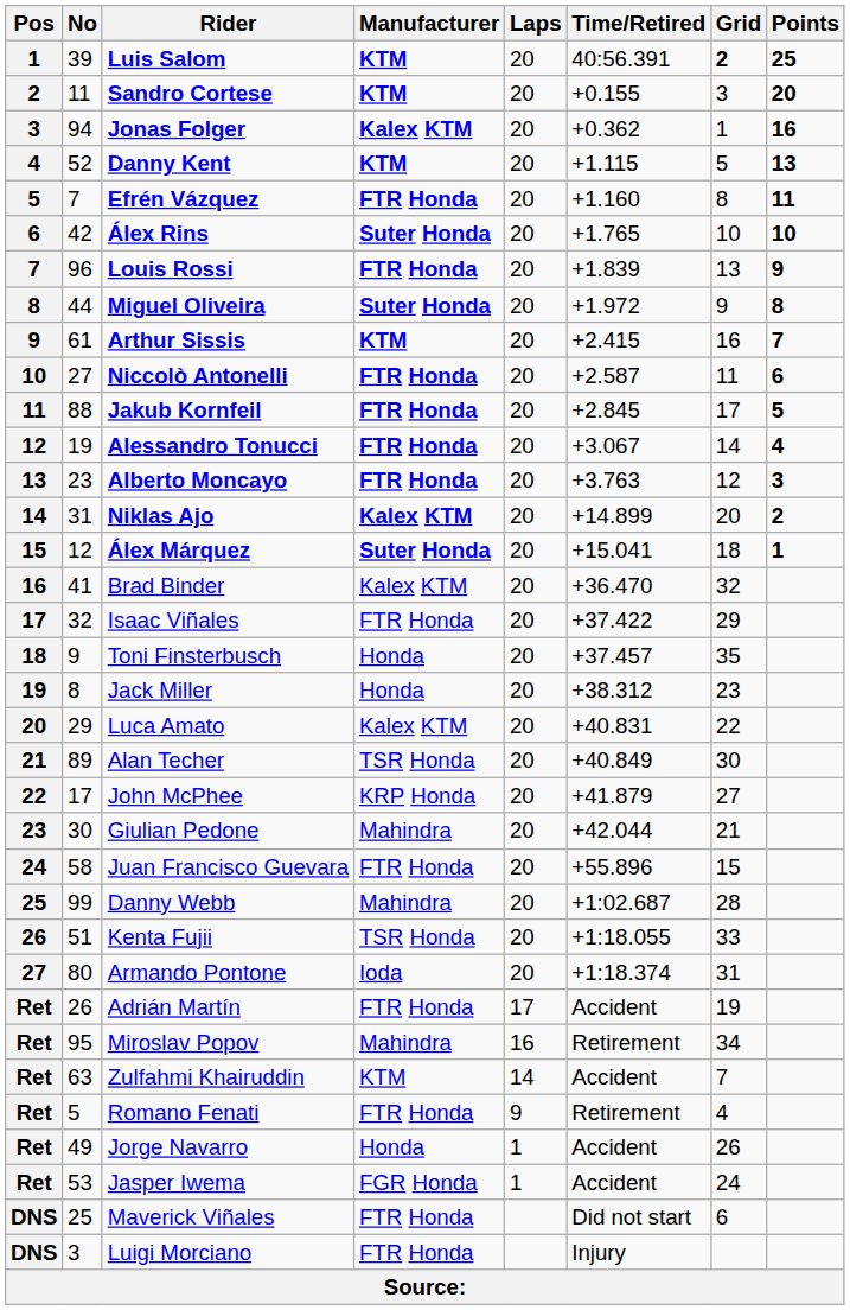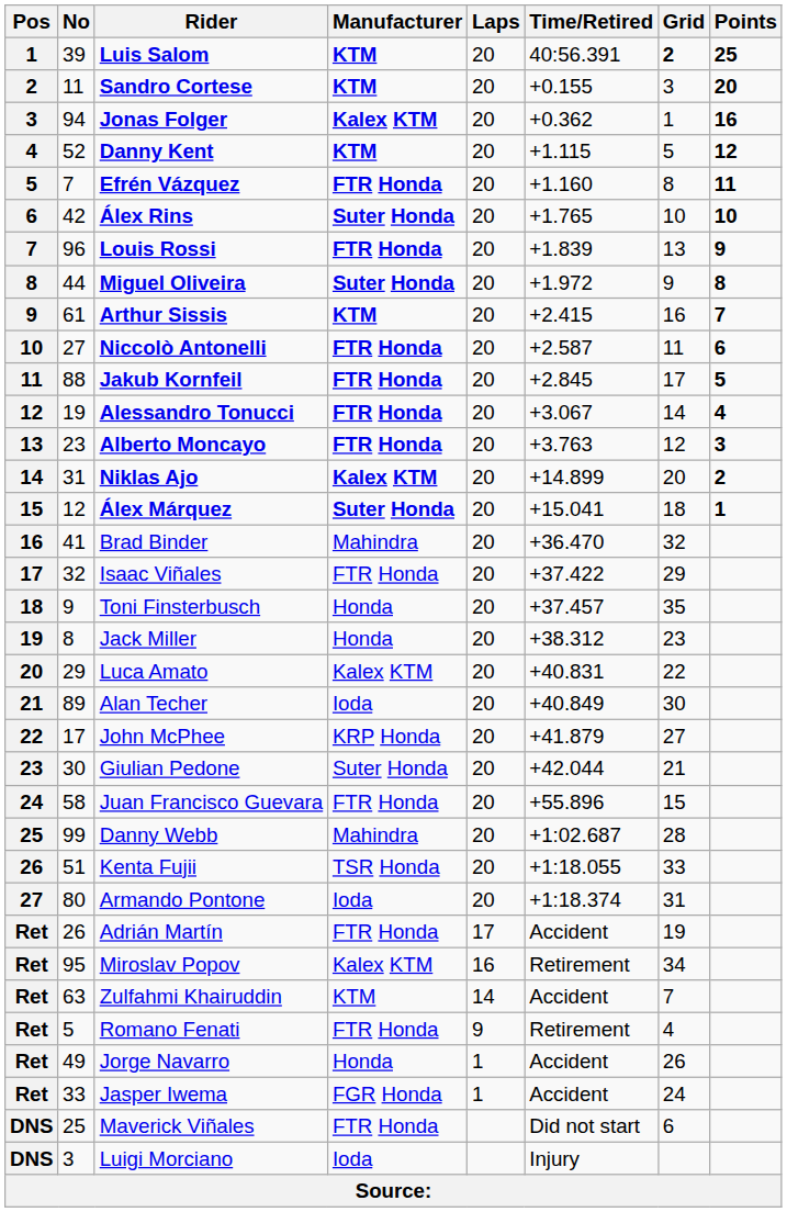 <table class="wikitable" style="font-size: 95%;">
 <tr>
 <th>Pos</th>
 <th>No</th>
 <th>Rider</th>
 <th>Manufacturer</th>
 <th>Laps</th>
 <th>Time/Retired</th>
 <th>Grid</th>
 <th>Points</th>
 </tr>
 <tr>
 <th>1</th>
 <td>39</td>
 <td> <strong><a href='#'>Luis Salom</a></strong></td>
 <td><strong><a href='#'>KTM</a></strong></td>
 <td>20</td>
 <td>40:56.391</td>
 <td><strong>2</strong></td>
 <td><strong>25</strong></td>
 </tr>
 <tr>
 <th>2</th>
 <td>11</td>
 <td> <strong><a href='#'>Sandro Cortese</a></strong></td>
 <td><strong><a href='#'>KTM</a></strong></td>
 <td>20</td>
 <td>+0.155</td>
 <td>3</td>
 <td><strong>20</strong></td>
 </tr>
 <tr>
 <th>3</th>
 <td>94</td>
 <td> <strong><a href='#'>Jonas Folger</a></strong></td>
 <td><strong><a href='#'>Kalex</a> <a href='#'>KTM</a></strong></td>
 <td>20</td>
 <td>+0.362</td>
 <td>1</td>
 <td><strong>16</strong></td>
 </tr>
 <tr>
 <th>4</th>
 <td>52</td>
 <td> <strong><a href='#'>Danny Kent</a></strong></td>
 <td><strong><a href='#'>KTM</a></strong></td>
 <td>20</td>
 <td>+1.115</td>
 <td>5</td>
-<td><strong>13</strong></td>
+<td><strong>12</strong></td>
 </tr>
 <tr>
 <th>5</th>
 <td>7</td>
 <td> <strong><a href='#'>Efrén Vázquez</a></strong></td>
 <td><strong><a href='#'>FTR</a> <a href='#'>Honda</a></strong></td>
 <td>20</td>
 <td>+1.160</td>
 <td>8</td>
 <td><strong>11</strong></td>
 </tr>
 <tr>
 <th>6</th>
 <td>42</td>
 <td> <strong><a href='#'>Álex Rins</a></strong></td>
 <td><strong><a href='#'>Suter</a> <a href='#'>Honda</a></strong></td>
 <td>20</td>
 <td>+1.765</td>
 <td>10</td>
 <td><strong>10</strong></td>
 </tr>
 <tr>
 <th>7</th>
 <td>96</td>
 <td> <strong><a href='#'>Louis Rossi</a></strong></td>
 <td><strong><a href='#'>FTR</a> <a href='#'>Honda</a></strong></td>
 <td>20</td>
 <td>+1.839</td>
 <td>13</td>
 <td><strong>9</strong></td>
 </tr>
 <tr>
 <th>8</th>
 <td>44</td>
 <td> <strong><a href='#'>Miguel Oliveira</a></strong></td>
 <td><strong><a href='#'>Suter</a> <a href='#'>Honda</a></strong></td>
 <td>20</td>
 <td>+1.972</td>
 <td>9</td>
 <td><strong>8</strong></td>
 </tr>
 <tr>
 <th>9</th>
 <td>61</td>
 <td> <strong><a href='#'>Arthur Sissis</a></strong></td>
 <td><strong><a href='#'>KTM</a></strong></td>
 <td>20</td>
 <td>+2.415</td>
 <td>16</td>
 <td><strong>7</strong></td>
 </tr>
 <tr>
 <th>10</th>
 <td>27</td>
 <td> <strong><a href='#'>Niccolò Antonelli</a></strong></td>
 <td><strong><a href='#'>FTR</a> <a href='#'>Honda</a></strong></td>
 <td>20</td>
 <td>+2.587</td>
 <td>11</td>
 <td><strong>6</strong></td>
 </tr>
 <tr>
 <th>11</th>
 <td>88</td>
 <td> <strong><a href='#'>Jakub Kornfeil</a></strong></td>
 <td><strong><a href='#'>FTR</a> <a href='#'>Honda</a></strong></td>
 <td>20</td>
 <td>+2.845</td>
 <td>17</td>
 <td><strong>5</strong></td>
 </tr>
 <tr>
 <th>12</th>
 <td>19</td>
 <td> <strong><a href='#'>Alessandro Tonucci</a></strong></td>
 <td><strong><a href='#'>FTR</a> <a href='#'>Honda</a></strong></td>
 <td>20</td>
 <td>+3.067</td>
 <td>14</td>
 <td><strong>4</strong></td>
 </tr>
 <tr>
 <th>13</th>
 <td>23</td>
 <td> <strong><a href='#'>Alberto Moncayo</a></strong></td>
 <td><strong><a href='#'>FTR</a> <a href='#'>Honda</a></strong></td>
 <td>20</td>
 <td>+3.763</td>
 <td>12</td>
 <td><strong>3</strong></td>
 </tr>
 <tr>
 <th>14</th>
 <td>31</td>
 <td> <strong><a href='#'>Niklas Ajo</a></strong></td>
 <td><strong><a href='#'>Kalex</a> <a href='#'>KTM</a></strong></td>
 <td>20</td>
 <td>+14.899</td>
 <td>20</td>
 <td><strong>2</strong></td>
 </tr>
 <tr>
 <th>15</th>
 <td>12</td>
 <td> <strong><a href='#'>Álex Márquez</a></strong></td>
 <td><strong><a href='#'>Suter</a> <a href='#'>Honda</a></strong></td>
 <td>20</td>
 <td>+15.041</td>
 <td>18</td>
 <td><strong>1</strong></td>
 </tr>
 <tr>
 <th>16</th>
 <td>41</td>
 <td> <a href='#'>Brad Binder</a></td>
-<td><a href='#'>Kalex</a> <a href='#'>KTM</a></td>
+<td><a href='#'>Mahindra</a></td>
 <td>20</td>
 <td>+36.470</td>
 <td>32</td>
 <td></td>
 </tr>
 <tr>
 <th>17</th>
 <td>32</td>
 <td> <a href='#'>Isaac Viñales</a></td>
 <td><a href='#'>FTR</a> <a href='#'>Honda</a></td>
 <td>20</td>
 <td>+37.422</td>
 <td>29</td>
 <td></td>
 </tr>
 <tr>
 <th>18</th>
 <td>9</td>
 <td> <a href='#'>Toni Finsterbusch</a></td>
 <td><a href='#'>Honda</a></td>
 <td>20</td>
 <td>+37.457</td>
 <td>35</td>
 <td></td>
 </tr>
 <tr>
 <th>19</th>
 <td>8</td>
 <td> <a href='#'>Jack Miller</a></td>
 <td><a href='#'>Honda</a></td>
 <td>20</td>
 <td>+38.312</td>
 <td>23</td>
 <td></td>
 </tr>
 <tr>
 <th>20</th>
 <td>29</td>
 <td> <a href='#'>Luca Amato</a></td>
 <td><a href='#'>Kalex</a> <a href='#'>KTM</a></td>
 <td>20</td>
 <td>+40.831</td>
 <td>22</td>
 <td></td>
 </tr>
 <tr>
 <th>21</th>
 <td>89</td>
 <td> <a href='#'>Alan Techer</a></td>
-<td><a href='#'>TSR</a> <a href='#'>Honda</a></td>
+<td><a href='#'>Ioda</a></td>
 <td>20</td>
 <td>+40.849</td>
 <td>30</td>
 <td></td>
 </tr>
 <tr>
 <th>22</th>
 <td>17</td>
 <td> <a href='#'>John McPhee</a></td>
 <td><a href='#'>KRP</a> <a href='#'>Honda</a></td>
 <td>20</td>
 <td>+41.879</td>
 <td>27</td>
 <td></td>
 </tr>
 <tr>
 <th>23</th>
 <td>30</td>
 <td> <a href='#'>Giulian Pedone</a></td>
-<td><a href='#'>Mahindra</a></td>
+<td><a href='#'>Suter</a> <a href='#'>Honda</a></td>
 <td>20</td>
 <td>+42.044</td>
 <td>21</td>
 <td></td>
 </tr>
 <tr>
 <th>24</th>
 <td>58</td>
 <td> <a href='#'>Juan Francisco Guevara</a></td>
 <td><a href='#'>FTR</a> <a href='#'>Honda</a></td>
 <td>20</td>
 <td>+55.896</td>
 <td>15</td>
 <td></td>
 </tr>
 <tr>
 <th>25</th>
 <td>99</td>
 <td> <a href='#'>Danny Webb</a></td>
 <td><a href='#'>Mahindra</a></td>
 <td>20</td>
 <td>+1:02.687</td>
 <td>28</td>
 <td></td>
 </tr>
 <tr>
 <th>26</th>
 <td>51</td>
 <td> <a href='#'>Kenta Fujii</a></td>
 <td><a href='#'>TSR</a> <a href='#'>Honda</a></td>
 <td>20</td>
 <td>+1:18.055</td>
 <td>33</td>
 <td></td>
 </tr>
 <tr>
 <th>27</th>
 <td>80</td>
 <td> <a href='#'>Armando Pontone</a></td>
 <td><a href='#'>Ioda</a></td>
 <td>20</td>
 <td>+1:18.374</td>
 <td>31</td>
 <td></td>
 </tr>
 <tr>
 <th>Ret</th>
 <td>26</td>
 <td> <a href='#'>Adrián Martín</a></td>
 <td><a href='#'>FTR</a> <a href='#'>Honda</a></td>
 <td>17</td>
 <td>Accident</td>
 <td>19</td>
 <td></td>
 </tr>
 <tr>
 <th>Ret</th>
 <td>95</td>
 <td> <a href='#'>Miroslav Popov</a></td>
-<td><a href='#'>Mahindra</a></td>
+<td><a href='#'>Kalex</a> <a href='#'>KTM</a></td>
 <td>16</td>
 <td>Retirement</td>
 <td>34</td>
 <td></td>
 </tr>
 <tr>
 <th>Ret</th>
 <td>63</td>
 <td> <a href='#'>Zulfahmi Khairuddin</a></td>
 <td><a href='#'>KTM</a></td>
 <td>14</td>
 <td>Accident</td>
 <td>7</td>
 <td></td>
 </tr>
 <tr>
 <th>Ret</th>
 <td>5</td>
 <td> <a href='#'>Romano Fenati</a></td>
 <td><a href='#'>FTR</a> <a href='#'>Honda</a></td>
 <td>9</td>
 <td>Retirement</td>
 <td>4</td>
 <td></td>
 </tr>
 <tr>
 <th>Ret</th>
 <td>49</td>
 <td> <a href='#'>Jorge Navarro</a></td>
 <td><a href='#'>Honda</a></td>
 <td>1</td>
 <td>Accident</td>
 <td>26</td>
 <td></td>
 </tr>
 <tr>
 <th>Ret</th>
-<td>53</td>
+<td>33</td>
 <td> <a href='#'>Jasper Iwema</a></td>
 <td><a href='#'>FGR</a> <a href='#'>Honda</a></td>
 <td>1</td>
 <td>Accident</td>
 <td>24</td>
 <td></td>
 </tr>
 <tr>
 <th>DNS</th>
 <td>25</td>
 <td> <a href='#'>Maverick Viñales</a></td>
 <td><a href='#'>FTR</a> <a href='#'>Honda</a></td>
 <td></td>
 <td>Did not start</td>
 <td>6</td>
 <td></td>
 </tr>
 <tr>
 <th>DNS</th>
 <td>3</td>
 <td> <a href='#'>Luigi Morciano</a></td>
-<td><a href='#'>FTR</a> <a href='#'>Honda</a></td>
+<td><a href='#'>Ioda</a></td>
 <td></td>
 <td>Injury</td>
 <td></td>
 <td></td>
 </tr>
 <tr>
 <th colspan=8>Source:</th>
 </tr>
 </table>
